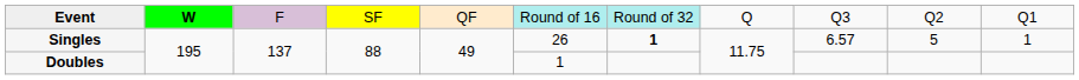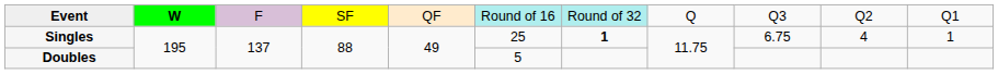 <table class=wikitable style=font-size:90%;text-align:center>
 <tr>
 <td style="width:130px; background:#efefef;"><strong>Event</strong></td>
 <td style="width:80px; background:lime;"><strong>W</strong></td>
 <td style="width:85px; background:thistle;">F</td>
 <td style="width:85px; background:#ff0;">SF</td>
 <td style="width:85px; background:#ffebcd;">QF</td>
 <td style="width:85px; background:#afeeee;">Round of 16</td>
 <td style="width:85px; background:#afeeee;">Round of 32</td>
 <td width=85>Q</td>
 <td width=85>Q3</td>
 <td width=85>Q2</td>
 <td width=85>Q1</td>
 </tr>
 <tr>
 <th style="background:#f6f6f6;">Singles</th>
 <td rowspan=2>195</td>
 <td rowspan=2>137</td>
 <td rowspan=2>88</td>
 <td rowspan=2>49</td>
-<td>26</td>
+<td>25</td>
 <td><strong>1</strong></td>
 <td rowspan=2>11.75</td>
-<td>6.57</td>
-<td>5</td>
+<td>6.75</td>
+<td>4</td>
 <td>1</td>
 </tr>
 <tr>
 <th style="background:#f6f6f6;">Doubles</th>
-<td>1</td>
+<td>5</td>
 <td></td>
 <td></td>
 <td></td>
 <td></td>
 </tr>
 </table>
